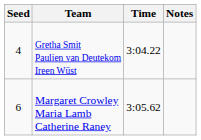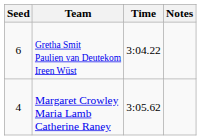 <table class="wikitable" style="text-align:center">
 <tr>
 <th>Seed</th>
 <th>Team</th>
 <th>Time</th>
 <th>Notes</th>
 </tr>
 <tr>
-<td>4</td>
+<td>6</td>
 <td align="left"><small><br><a href='#'>Gretha Smit</a><br><a href='#'>Paulien van Deutekom</a><br><a href='#'>Ireen Wüst</a></small></td>
 <td>3:04.22</td>
 <td><strong> </strong></td>
 </tr>
 <tr>
-<td>6</td>
+<td>4</td>
 <td align="left"><br><a href='#'>Margaret Crowley</a><br><a href='#'>Maria Lamb</a><br><a href='#'>Catherine Raney</a></td>
 <td>3:05.62</td>
 <td></td>
 </tr>
 </table>
